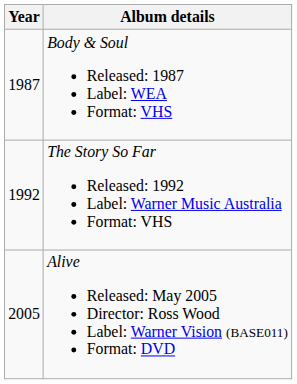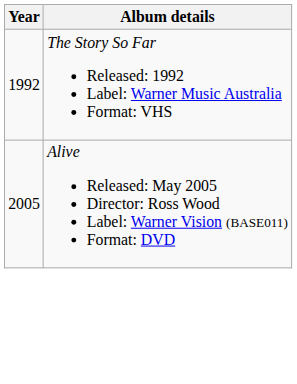 <table class="wikitable">
 <tr>
 <th>Year</th>
 <th>Album details</th>
-</tr>
-<tr>
-<td>1987</td>
-<td><em>Body & Soul</em><br><ul><li>Released: 1987</li><li>Label: <a href='#'>WEA</a></li><li>Format: <a href='#'>VHS</a></li></ul></td>
 </tr>
 <tr>
 <td>1992</td>
 <td><em>The Story So Far</em><br><ul><li>Released: 1992</li><li>Label: <a href='#'>Warner Music Australia</a></li><li>Format: VHS</li></ul></td>
 </tr>
 <tr>
 <td>2005</td>
 <td><em>Alive</em><br><ul><li>Released: May 2005</li><li>Director: Ross Wood</li><li>Label: <a href='#'>Warner Vision</a> <small>(BASE011)</small></li><li>Format: <a href='#'>DVD</a></li></ul></td>
 </tr>
 </table>
